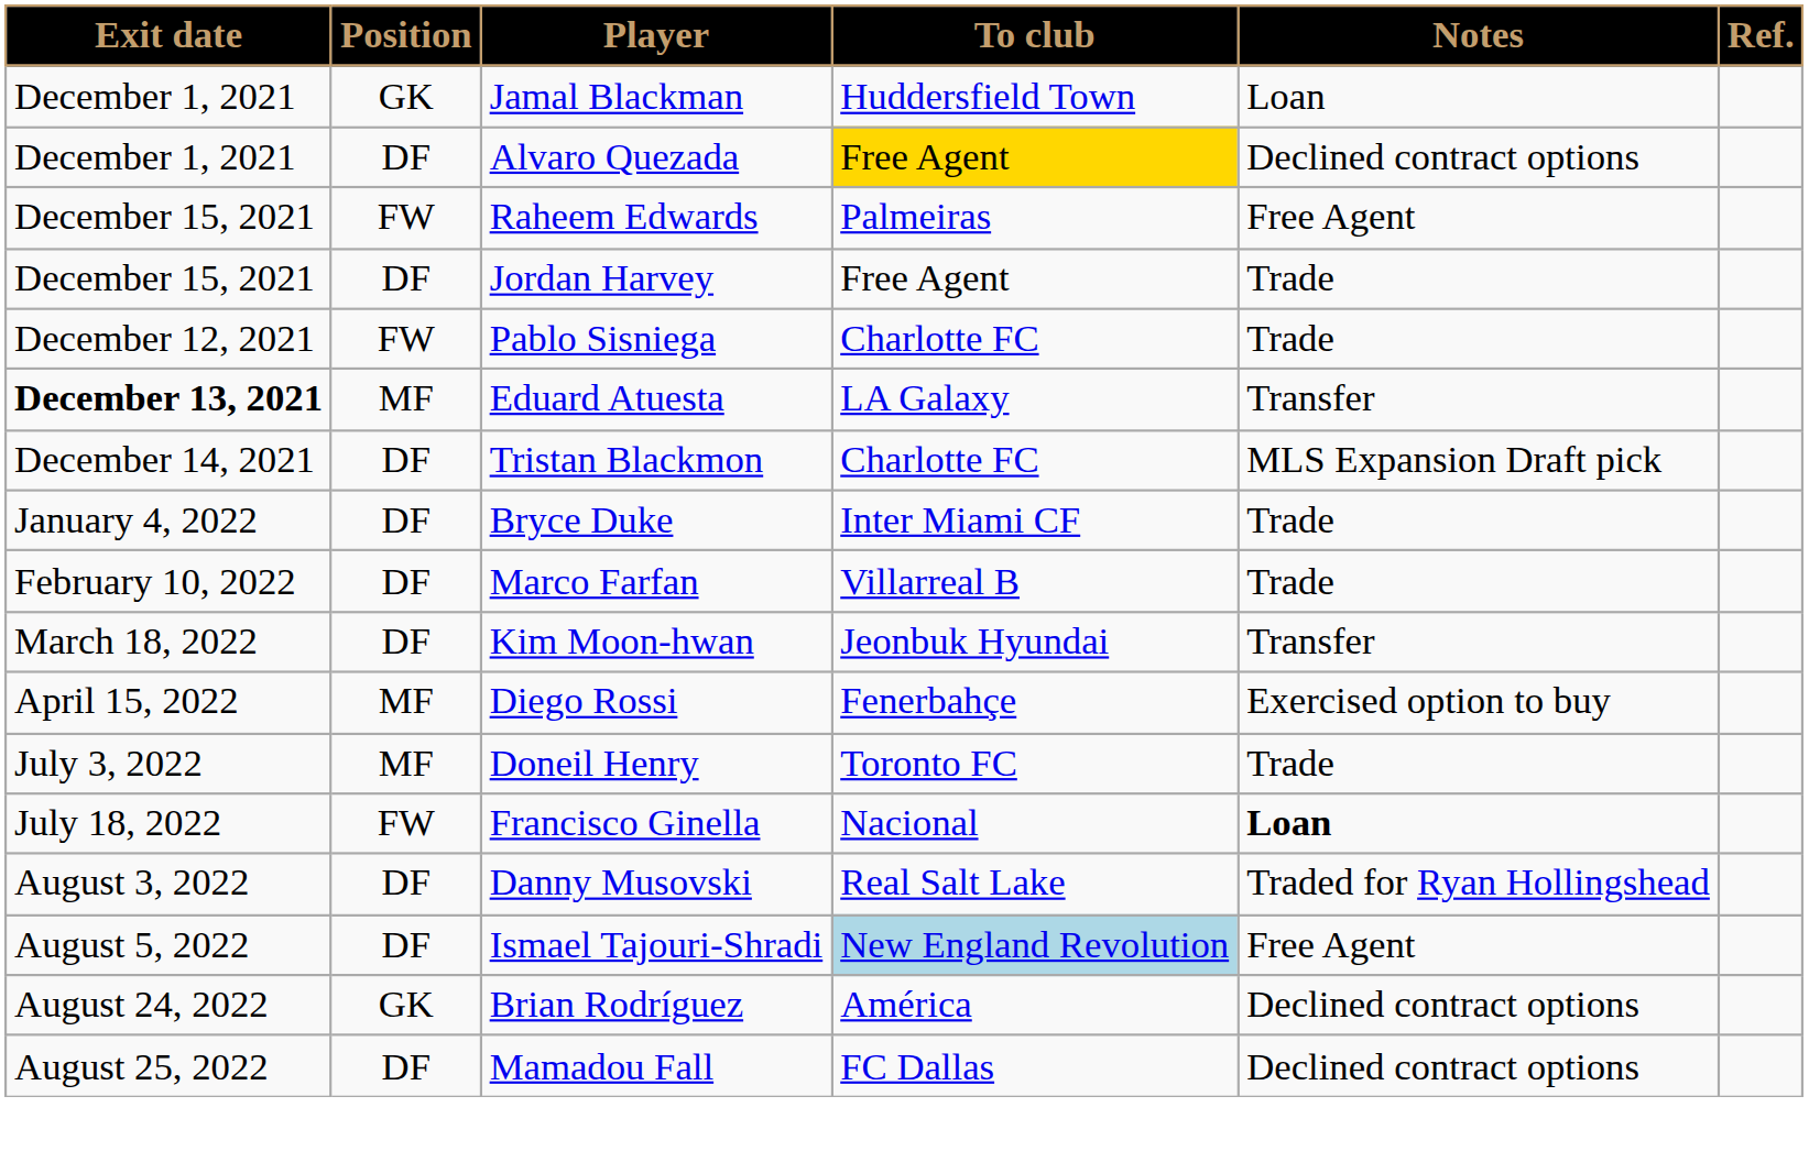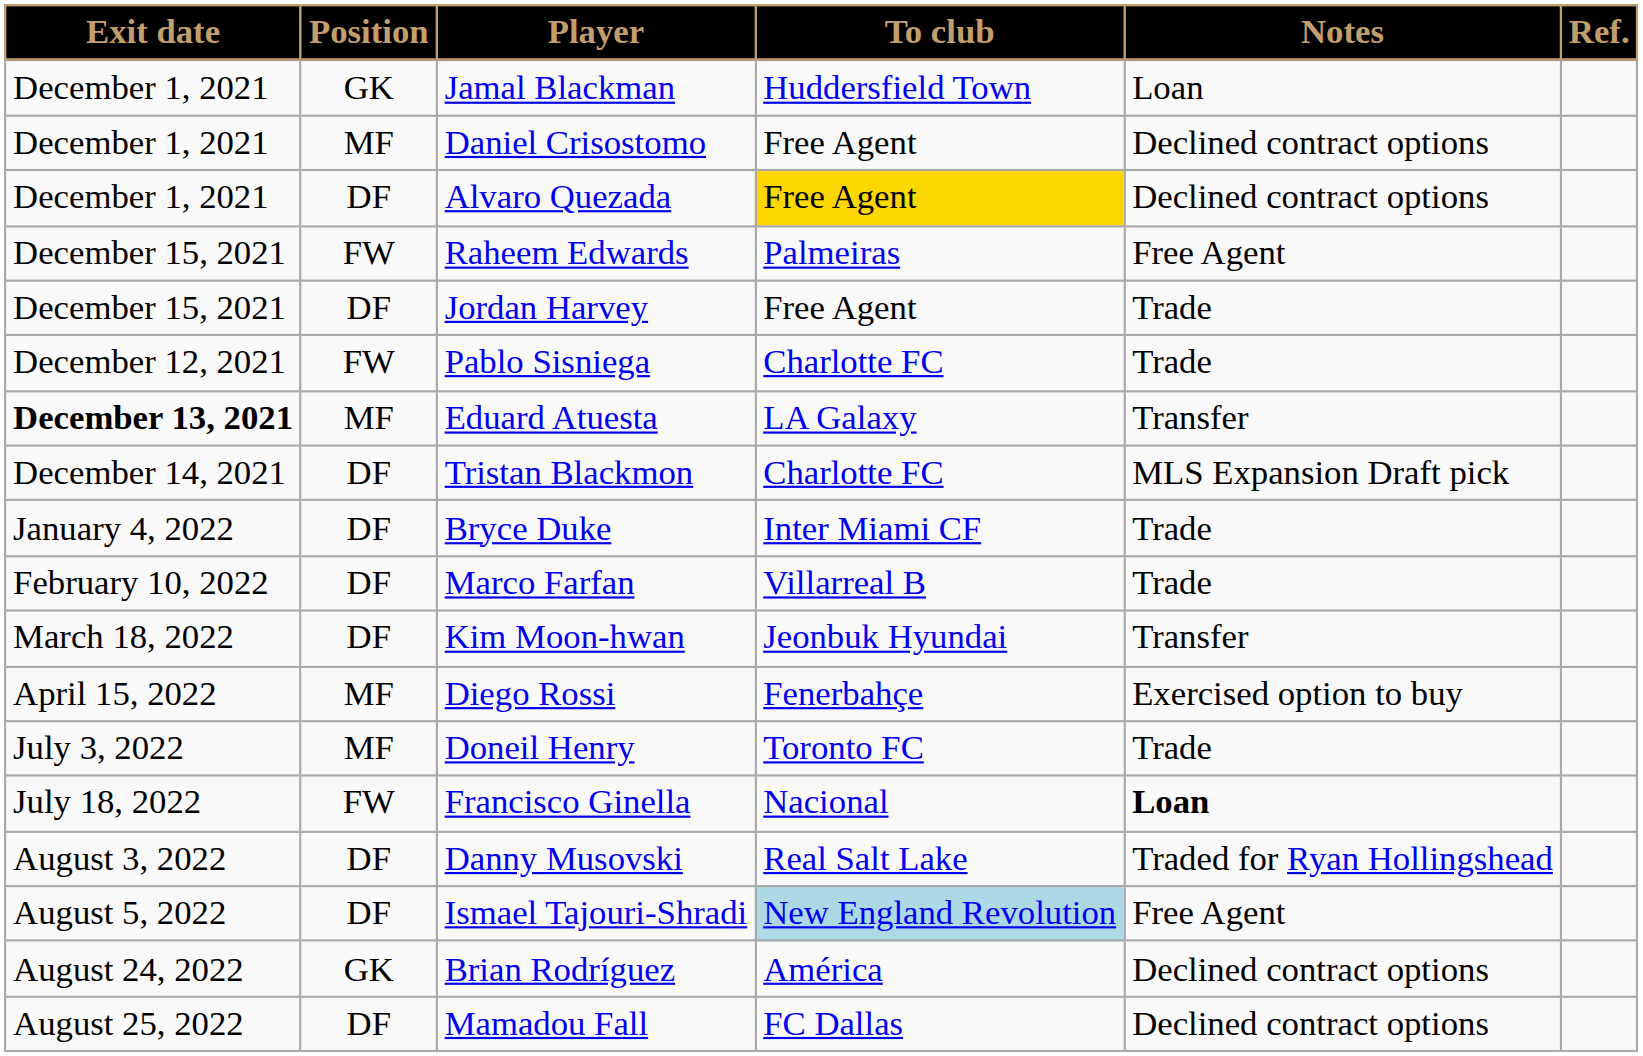 <table class="wikitable sortable">
 <tr>
 <th style="background:#000000; color:#C39E6D; border:1px solid #C39E6D;"><strong>Exit date</strong></th>
 <th style="background:#000000; color:#C39E6D; border:1px solid #C39E6D;"><strong>Position</strong></th>
 <th style="background:#000000; color:#C39E6D; border:1px solid #C39E6D;"><strong>Player</strong></th>
 <th style="background:#000000; color:#C39E6D; border:1px solid #C39E6D;"><strong>To club</strong></th>
 <th style="background:#000000; color:#C39E6D; border:1px solid #C39E6D;"><strong>Notes</strong></th>
 <th style="background:#000000; color:#C39E6D; border:1px solid #C39E6D;"><strong>Ref.</strong></th>
 </tr>
 <tr>
 <td>December 1, 2021</td>
 <td style="text-align:center;">GK</td>
 <td style="text-align:left;"> <a href='#'>Jamal Blackman</a></td>
 <td style="text-align:left;"> <a href='#'>Huddersfield Town</a></td>
 <td>Loan</td>
+<td></td>
+</tr>
+<tr>
+<td>December 1, 2021</td>
+<td style="text-align:center;">MF</td>
+<td style="text-align:left;"> <a href='#'>Daniel Crisostomo</a></td>
+<td style="text-align:left;">Free Agent</td>
+<td>Declined contract options</td>
 <td></td>
 </tr>
 <tr>
 <td>December 1, 2021</td>
 <td style="text-align:center;">DF</td>
 <td style="text-align:left;"> <a href='#'>Alvaro Quezada</a></td>
 <td style="background: gold; text-align:left;">Free Agent</td>
 <td>Declined contract options</td>
 <td></td>
 </tr>
 <tr>
 <td>December 15, 2021</td>
 <td style="text-align:center;">FW</td>
 <td style="text-align:left;"> <a href='#'>Raheem Edwards</a></td>
 <td style="text-align:left;"> <a href='#'>Palmeiras</a></td>
 <td>Free Agent</td>
 <td></td>
 </tr>
 <tr>
 <td>December 15, 2021</td>
 <td style="text-align:center;">DF</td>
 <td style="text-align:left;"> <a href='#'>Jordan Harvey</a></td>
 <td style="text-align:left;">Free Agent</td>
 <td>Trade</td>
 <td></td>
 </tr>
 <tr>
 <td>December 12, 2021</td>
 <td style="text-align:center;">FW</td>
 <td style="text-align:left;"> <a href='#'>Pablo Sisniega</a></td>
 <td style="text-align:left;"> <a href='#'>Charlotte FC</a></td>
 <td>Trade</td>
 <td></td>
 </tr>
 <tr>
 <td><strong>December 13, 2021</strong></td>
 <td style="text-align:center;">MF</td>
 <td style="text-align:left;"> <a href='#'>Eduard Atuesta</a></td>
 <td style="text-align:left;"> <a href='#'>LA Galaxy</a></td>
 <td>Transfer</td>
 <td></td>
 </tr>
 <tr>
 <td>December 14, 2021</td>
 <td style="text-align:center;">DF</td>
 <td style="text-align:left;"> <a href='#'>Tristan Blackmon</a></td>
 <td style="text-align:left;"> <a href='#'>Charlotte FC</a></td>
 <td>MLS Expansion Draft pick</td>
 <td></td>
 </tr>
 <tr>
 <td>January 4, 2022</td>
 <td style="text-align:center;">DF</td>
 <td style="text-align:left;"> <a href='#'>Bryce Duke</a></td>
 <td style="text-align:left;"> <a href='#'>Inter Miami CF</a></td>
 <td>Trade</td>
 <td></td>
 </tr>
 <tr>
 <td>February 10, 2022</td>
 <td style="text-align:center;">DF</td>
 <td style="text-align:left;"> <a href='#'>Marco Farfan</a></td>
 <td style="text-align:left;"> <a href='#'>Villarreal B</a></td>
 <td>Trade</td>
 <td></td>
 </tr>
 <tr>
 <td>March 18, 2022</td>
 <td style="text-align:center;">DF</td>
 <td style="text-align:left;"> <a href='#'>Kim Moon-hwan</a></td>
 <td style="text-align:left;"> <a href='#'>Jeonbuk Hyundai</a></td>
 <td>Transfer</td>
 <td></td>
 </tr>
 <tr>
 <td>April 15, 2022</td>
 <td style="text-align:center;">MF</td>
 <td style="text-align:left;"> <a href='#'>Diego Rossi</a></td>
 <td style="text-align:left;"> <a href='#'>Fenerbahçe</a></td>
 <td>Exercised option to buy</td>
 <td></td>
 </tr>
 <tr>
 <td>July 3, 2022</td>
 <td style="text-align:center;">MF</td>
 <td style="text-align:left;"> <a href='#'>Doneil Henry</a></td>
 <td style="text-align:left;"> <a href='#'>Toronto FC</a></td>
 <td>Trade</td>
 <td></td>
 </tr>
 <tr>
 <td>July 18, 2022</td>
 <td style="text-align:center;">FW</td>
 <td style="text-align:left;"> <a href='#'>Francisco Ginella</a></td>
 <td style="text-align:left;"> <a href='#'>Nacional</a></td>
 <td><strong>Loan</strong></td>
 <td></td>
 </tr>
 <tr>
 <td>August 3, 2022</td>
 <td style="text-align:center;">DF</td>
 <td style="text-align:left;"> <a href='#'>Danny Musovski</a></td>
 <td style="text-align:left;"> <a href='#'>Real Salt Lake</a></td>
 <td>Traded for <a href='#'>Ryan Hollingshead</a></td>
 <td></td>
 </tr>
 <tr>
 <td>August 5, 2022</td>
 <td style="text-align:center;">DF</td>
 <td style="text-align:left;"> <a href='#'>Ismael Tajouri-Shradi</a></td>
 <td style="background: lightblue; text-align:left;"> <a href='#'>New England Revolution</a></td>
 <td>Free Agent</td>
 <td></td>
 </tr>
 <tr>
 <td>August 24, 2022</td>
 <td style="text-align:center;">GK</td>
 <td style="text-align:left;"> <a href='#'>Brian Rodríguez</a></td>
 <td style="text-align:left;"> <a href='#'>América</a></td>
 <td>Declined contract options</td>
 <td></td>
 </tr>
 <tr>
 <td>August 25, 2022</td>
 <td style="text-align:center;">DF</td>
 <td style="text-align:left;"> <a href='#'>Mamadou Fall</a></td>
 <td style="text-align:left;"> <a href='#'>FC Dallas</a></td>
 <td>Declined contract options</td>
 <td></td>
 </tr>
 </table>
